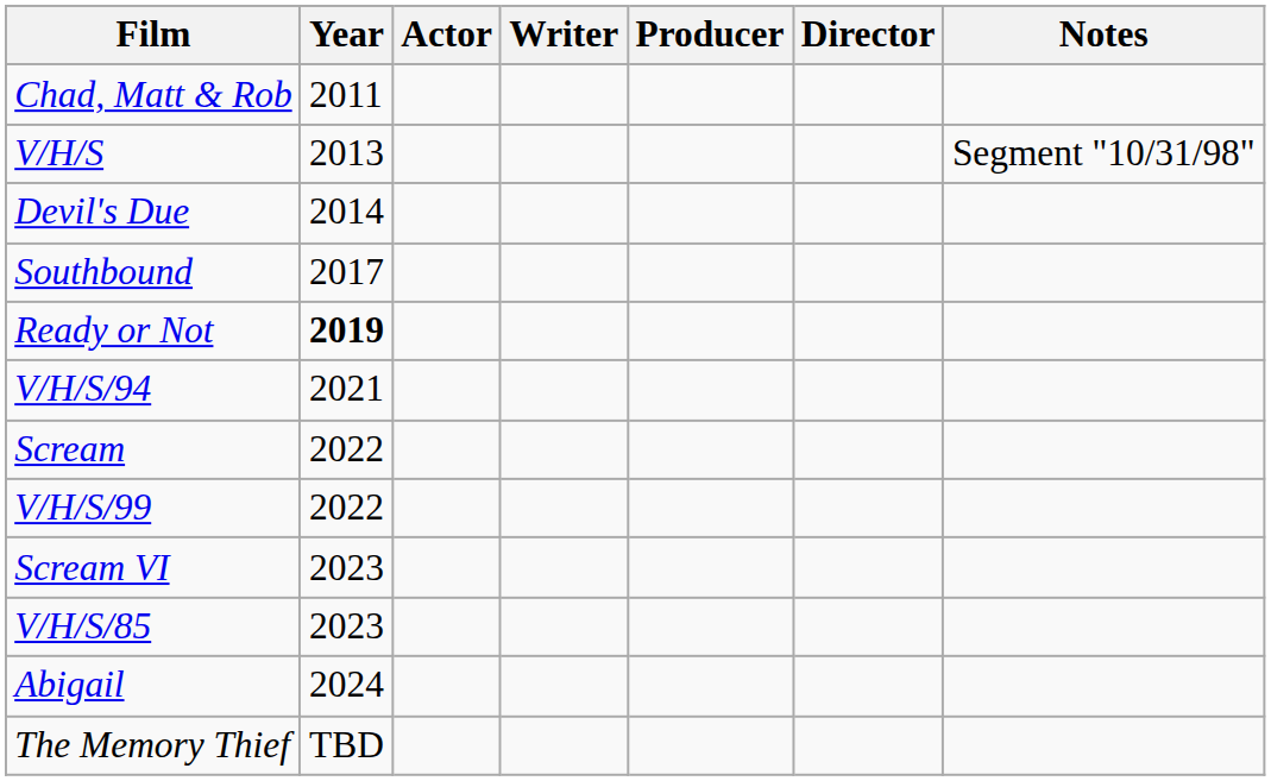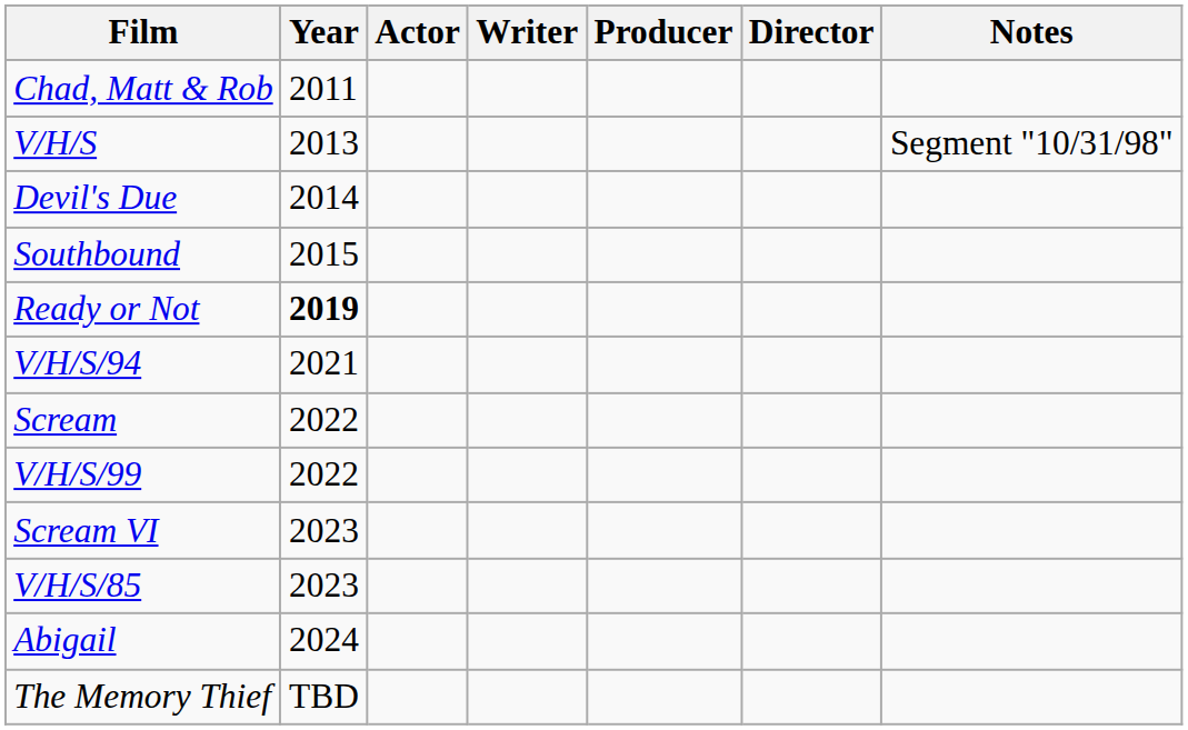 <table class="wikitable">
 <tr>
 <th>Film</th>
 <th>Year</th>
 <th>Actor</th>
 <th>Writer</th>
 <th>Producer</th>
 <th>Director</th>
 <th>Notes</th>
 </tr>
 <tr>
 <td><em><a href='#'>Chad, Matt & Rob</a></em></td>
 <td>2011</td>
 <td></td>
 <td></td>
 <td></td>
 <td></td>
 <td></td>
 </tr>
 <tr>
 <td><em><a href='#'>V/H/S</a></em></td>
 <td>2013</td>
 <td></td>
 <td></td>
 <td></td>
 <td></td>
 <td>Segment "10/31/98"</td>
 </tr>
 <tr>
 <td><em><a href='#'>Devil's Due</a></em></td>
 <td>2014</td>
 <td></td>
 <td></td>
 <td></td>
 <td></td>
 <td></td>
 </tr>
 <tr>
 <td><em><a href='#'>Southbound</a></em></td>
-<td>2017</td>
+<td>2015</td>
 <td></td>
 <td></td>
 <td></td>
 <td></td>
 <td></td>
 </tr>
 <tr>
 <td><em><a href='#'>Ready or Not</a></em></td>
 <td><strong>2019</strong></td>
 <td></td>
 <td></td>
 <td></td>
 <td></td>
 <td></td>
 </tr>
 <tr>
 <td><em><a href='#'>V/H/S/94</a></em></td>
 <td>2021</td>
 <td></td>
 <td></td>
 <td></td>
 <td></td>
 <td></td>
 </tr>
 <tr>
 <td><em><a href='#'>Scream</a></em></td>
 <td>2022</td>
 <td></td>
 <td></td>
 <td></td>
 <td></td>
 <td></td>
 </tr>
 <tr>
 <td><em><a href='#'>V/H/S/99</a></em></td>
 <td>2022</td>
 <td></td>
 <td></td>
 <td></td>
 <td></td>
 <td></td>
 </tr>
 <tr>
 <td><em><a href='#'>Scream VI</a></em></td>
 <td>2023</td>
 <td></td>
 <td></td>
 <td></td>
 <td></td>
 <td></td>
 </tr>
 <tr>
 <td><em><a href='#'>V/H/S/85</a></em></td>
 <td>2023</td>
 <td></td>
 <td></td>
 <td></td>
 <td></td>
 <td></td>
 </tr>
 <tr>
 <td><em><a href='#'>Abigail</a></em></td>
 <td>2024</td>
 <td></td>
 <td></td>
 <td></td>
 <td></td>
 <td></td>
 </tr>
 <tr>
 <td><em>The Memory Thief</em></td>
 <td>TBD</td>
 <td></td>
 <td></td>
 <td></td>
 <td></td>
 <td></td>
 </tr>
 </table>
